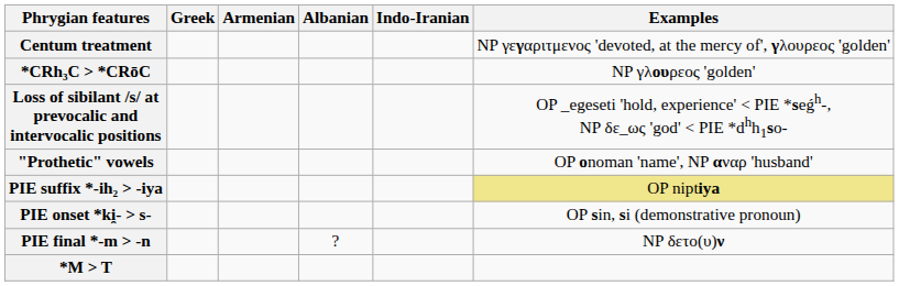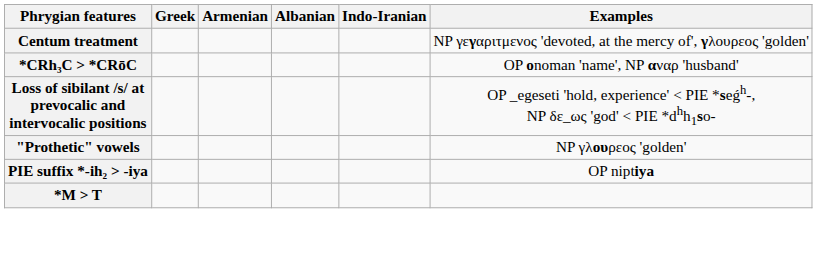 <table class="wikitable" style="text-align: center">
 <tr style="vertical-align: center;">
 <th>Phrygian features</th>
 <th>Greek</th>
 <th>Armenian</th>
 <th>Albanian</th>
 <th>Indo-Iranian</th>
 <th>Examples</th>
 </tr>
 <tr>
 <th>Centum treatment</th>
 <td></td>
 <td></td>
 <td></td>
 <td></td>
 <td>NP γε<strong>γ</strong>αριτμενος  'devoted,  at  the  mercy  of', <strong>γ</strong>λουρεος 'golden'</td>
 </tr>
 <tr>
 <th>*CRh₃C > *CRōC</th>
 <td></td>
 <td></td>
 <td></td>
 <td></td>
-<td>NP γλ<strong>ου</strong>ρεος 'golden'</td>
+<td>OP <strong>o</strong>noman 'name', NP <strong>α</strong>ναρ 'husband'</td>
 </tr>
 <tr>
 <th style=max-width:4em>Loss of sibilant /s/ at prevocalic and intervocalic positions</th>
 <td></td>
 <td></td>
 <td></td>
 <td></td>
 <td>OP _egeseti 'hold, experience' < PIE *<strong>s</strong>eǵ<sup>h</sup>-,<br>NP δε_ως 'god' < PIE *d<sup>h</sup>h<sub>1</sub><strong>s</strong>o-</td>
 </tr>
 <tr>
 <th>"Prothetic" vowels</th>
 <td></td>
 <td></td>
 <td></td>
 <td></td>
-<td>OP <strong>o</strong>noman 'name', NP <strong>α</strong>ναρ 'husband'</td>
+<td>NP γλ<strong>ου</strong>ρεος 'golden'</td>
 </tr>
 <tr>
 <th>PIE suffix *-ih₂ > -iya</th>
 <td></td>
 <td></td>
 <td></td>
 <td></td>
-<td style="background: khaki;">OP nipt<strong>iya</strong></td>
-</tr>
-<tr>
-<th>PIE onset *ki̯- > s-</th>
-<td></td>
-<td></td>
-<td></td>
-<td></td>
-<td>OP <strong>s</strong>in, <strong>s</strong>i (demonstrative pronoun)</td>
-</tr>
-<tr>
-<th>PIE final *-m > -n</th>
-<td></td>
-<td></td>
-<td>?</td>
-<td></td>
-<td>NP δετο(υ)<strong>ν</strong></td>
+<td>OP nipt<strong>iya</strong></td>
 </tr>
 <tr>
 <th>*M > T</th>
 <td></td>
 <td></td>
 <td></td>
 <td></td>
 <td></td>
 </tr>
 </table>
